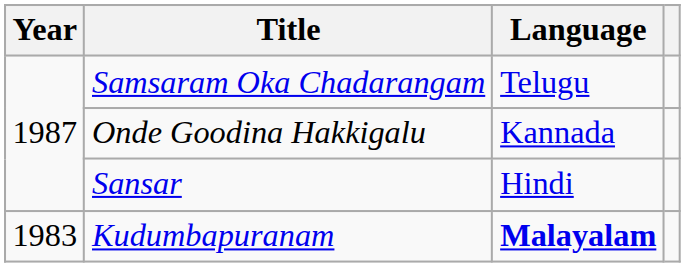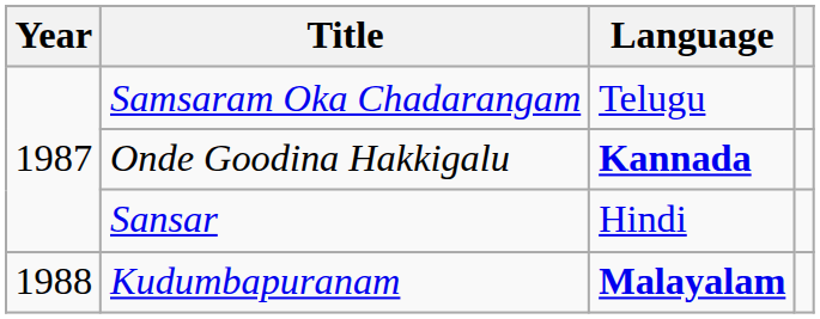 <table class="wikitable">
 <tr>
 <th>Year</th>
 <th>Title</th>
 <th>Language</th>
 <th></th>
 </tr>
 <tr>
 <td rowspan="3">1987</td>
 <td><em><a href='#'>Samsaram Oka Chadarangam</a></em></td>
 <td><a href='#'>Telugu</a></td>
 <td></td>
 </tr>
 <tr>
 <td><em>Onde Goodina Hakkigalu</em></td>
-<td><a href='#'>Kannada</a></td>
+<td><strong><a href='#'>Kannada</a></strong></td>
 <td></td>
 </tr>
 <tr>
 <td><em><a href='#'>Sansar</a></em></td>
 <td><a href='#'>Hindi</a></td>
 <td></td>
 </tr>
 <tr>
-<td>1983</td>
+<td>1988</td>
 <td><em><a href='#'>Kudumbapuranam</a></em></td>
 <td><strong><a href='#'>Malayalam</a></strong></td>
 <td></td>
 </tr>
 </table>
